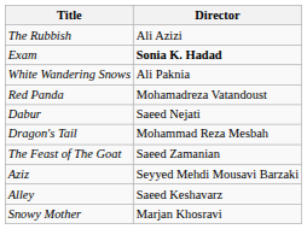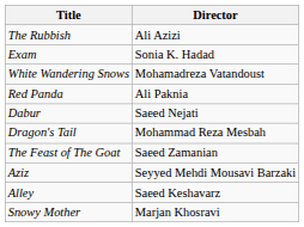 <table class="wikitable sortable">
 <tr>
 <th>Title</th>
 <th>Director</th>
 </tr>
 <tr>
 <td><em>The Rubbish</em></td>
 <td>Ali Azizi</td>
 </tr>
 <tr>
 <td><em>Exam</em></td>
-<td><strong>Sonia K. Hadad</strong></td>
+<td>Sonia K. Hadad</td>
 </tr>
 <tr>
 <td><em>White Wandering Snows</em></td>
-<td>Ali Paknia</td>
+<td>Mohamadreza Vatandoust</td>
 </tr>
 <tr>
 <td><em>Red Panda</em></td>
-<td>Mohamadreza Vatandoust</td>
+<td>Ali Paknia</td>
 </tr>
 <tr>
 <td><em>Dabur</em></td>
 <td>Saeed Nejati</td>
 </tr>
 <tr>
 <td><em>Dragon's Tail</em></td>
 <td>Mohammad Reza Mesbah</td>
 </tr>
 <tr>
 <td><em>The Feast of The Goat</em></td>
 <td>Saeed Zamanian</td>
 </tr>
 <tr>
 <td><em>Aziz</em></td>
 <td>Seyyed Mehdi Mousavi Barzaki</td>
 </tr>
 <tr>
 <td><em>Alley</em></td>
 <td>Saeed Keshavarz</td>
 </tr>
 <tr>
 <td><em>Snowy Mother</em></td>
 <td>Marjan Khosravi</td>
 </tr>
 </table>
